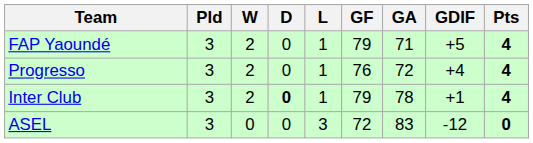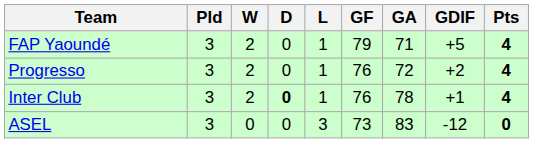 <table class=wikitable style="text-align:center" width=500>
 <tr>
 <th width=25%>Team</th>
 <th width=5%>Pld</th>
 <th width=5%>W</th>
 <th width=5%>D</th>
 <th width=5%>L</th>
 <th width=5%>GF</th>
 <th width=5%>GA</th>
 <th width=5%>GDIF</th>
 <th width=5%>Pts</th>
 </tr>
 <tr bgcolor=#ccffcc>
 <td align="left"> <a href='#'>FAP Yaoundé</a></td>
 <td>3</td>
 <td>2</td>
 <td>0</td>
 <td>1</td>
 <td>79</td>
 <td>71</td>
 <td>+5</td>
 <td><strong>4</strong></td>
 </tr>
 <tr bgcolor=#ccffcc>
 <td align="left"> <a href='#'>Progresso</a></td>
 <td>3</td>
 <td>2</td>
 <td>0</td>
 <td>1</td>
 <td>76</td>
 <td>72</td>
-<td>+4</td>
+<td>+2</td>
 <td><strong>4</strong></td>
 </tr>
 <tr bgcolor=#ccffcc>
 <td align="left"> <a href='#'>Inter Club</a></td>
 <td>3</td>
 <td>2</td>
 <td><strong>0</strong></td>
 <td>1</td>
-<td>79</td>
+<td>76</td>
 <td>78</td>
 <td>+1</td>
 <td><strong>4</strong></td>
 </tr>
 <tr bgcolor=#ccffcc>
 <td align="left"> <a href='#'>ASEL</a></td>
 <td>3</td>
 <td>0</td>
 <td>0</td>
 <td>3</td>
-<td>72</td>
+<td>73</td>
 <td>83</td>
 <td>-12</td>
 <td><strong>0</strong></td>
 </tr>
 </table>
